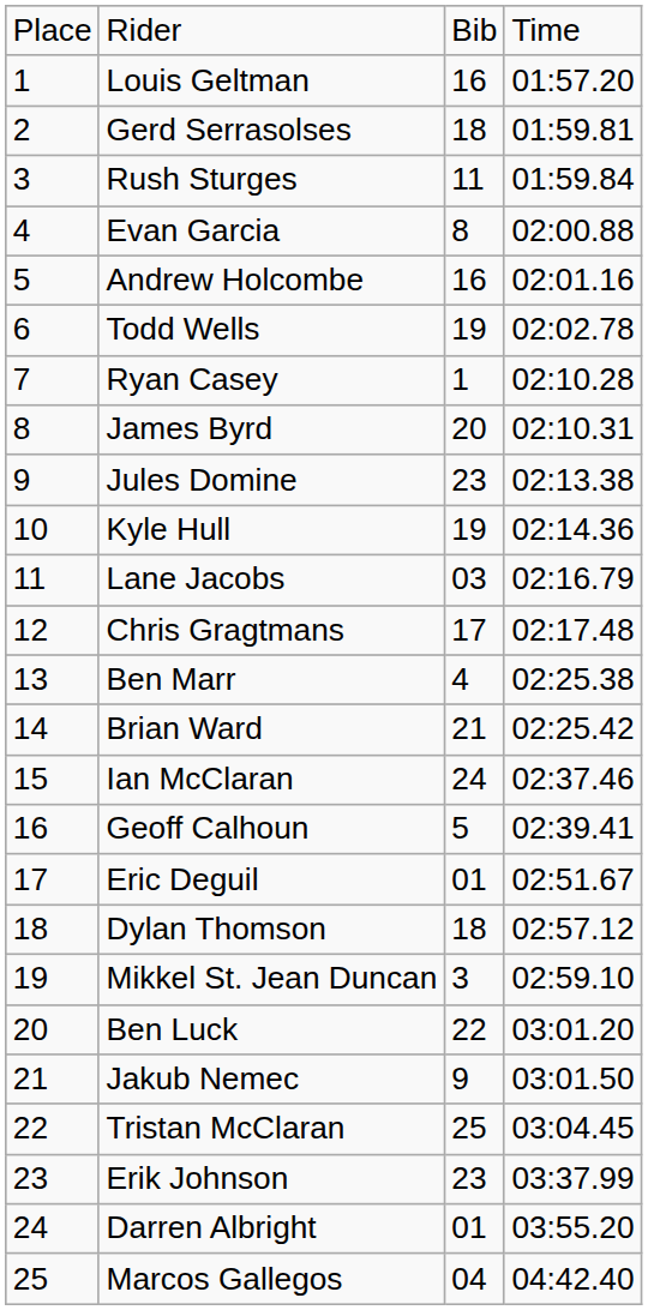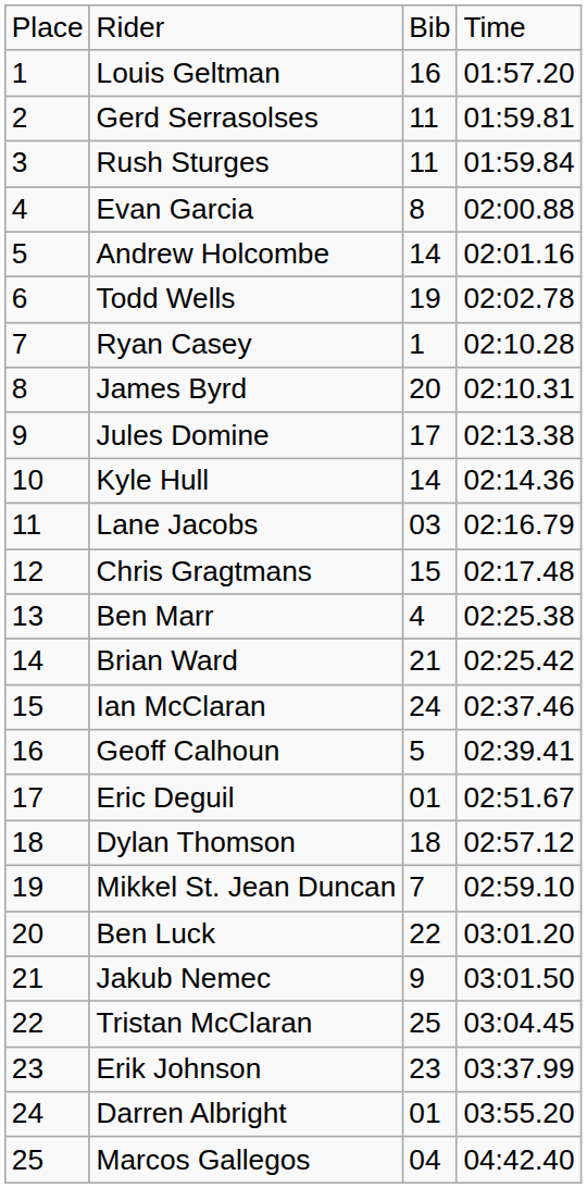 <table class="wikitable">
 <tr>
 <td>Place</td>
 <td>Rider</td>
 <td>Bib</td>
 <td>Time</td>
 </tr>
 <tr>
 <td>1</td>
 <td>Louis Geltman</td>
 <td>16</td>
 <td>01:57.20</td>
 </tr>
 <tr>
 <td>2</td>
 <td>Gerd Serrasolses</td>
-<td>18</td>
+<td>11</td>
 <td>01:59.81</td>
 </tr>
 <tr>
 <td>3</td>
 <td>Rush Sturges</td>
 <td>11</td>
 <td>01:59.84</td>
 </tr>
 <tr>
 <td>4</td>
 <td>Evan Garcia</td>
 <td>8</td>
 <td>02:00.88</td>
 </tr>
 <tr>
 <td>5</td>
 <td>Andrew Holcombe</td>
-<td>16</td>
+<td>14</td>
 <td>02:01.16</td>
 </tr>
 <tr>
 <td>6</td>
 <td>Todd Wells</td>
 <td>19</td>
 <td>02:02.78</td>
 </tr>
 <tr>
 <td>7</td>
 <td>Ryan Casey</td>
 <td>1</td>
 <td>02:10.28</td>
 </tr>
 <tr>
 <td>8</td>
 <td>James Byrd</td>
 <td>20</td>
 <td>02:10.31</td>
 </tr>
 <tr>
 <td>9</td>
 <td>Jules Domine</td>
-<td>23</td>
+<td>17</td>
 <td>02:13.38</td>
 </tr>
 <tr>
 <td>10</td>
 <td>Kyle Hull</td>
-<td>19</td>
+<td>14</td>
 <td>02:14.36</td>
 </tr>
 <tr>
 <td>11</td>
 <td>Lane Jacobs</td>
 <td>03</td>
 <td>02:16.79</td>
 </tr>
 <tr>
 <td>12</td>
 <td>Chris Gragtmans</td>
-<td>17</td>
+<td>15</td>
 <td>02:17.48</td>
 </tr>
 <tr>
 <td>13</td>
 <td>Ben Marr</td>
 <td>4</td>
 <td>02:25.38</td>
 </tr>
 <tr>
 <td>14</td>
 <td>Brian Ward</td>
 <td>21</td>
 <td>02:25.42</td>
 </tr>
 <tr>
 <td>15</td>
 <td>Ian McClaran</td>
 <td>24</td>
 <td>02:37.46</td>
 </tr>
 <tr>
 <td>16</td>
 <td>Geoff Calhoun</td>
 <td>5</td>
 <td>02:39.41</td>
 </tr>
 <tr>
 <td>17</td>
 <td>Eric Deguil</td>
 <td>01</td>
 <td>02:51.67</td>
 </tr>
 <tr>
 <td>18</td>
 <td>Dylan Thomson</td>
 <td>18</td>
 <td>02:57.12</td>
 </tr>
 <tr>
 <td>19</td>
 <td>Mikkel St. Jean  Duncan</td>
-<td>3</td>
+<td>7</td>
 <td>02:59.10</td>
 </tr>
 <tr>
 <td>20</td>
 <td>Ben Luck</td>
 <td>22</td>
 <td>03:01.20</td>
 </tr>
 <tr>
 <td>21</td>
 <td>Jakub Nemec</td>
 <td>9</td>
 <td>03:01.50</td>
 </tr>
 <tr>
 <td>22</td>
 <td>Tristan McClaran</td>
 <td>25</td>
 <td>03:04.45</td>
 </tr>
 <tr>
 <td>23</td>
 <td>Erik Johnson</td>
 <td>23</td>
 <td>03:37.99</td>
 </tr>
 <tr>
 <td>24</td>
 <td>Darren Albright</td>
 <td>01</td>
 <td>03:55.20</td>
 </tr>
 <tr>
 <td>25</td>
 <td>Marcos Gallegos</td>
 <td>04</td>
 <td>04:42.40</td>
 </tr>
 </table>
